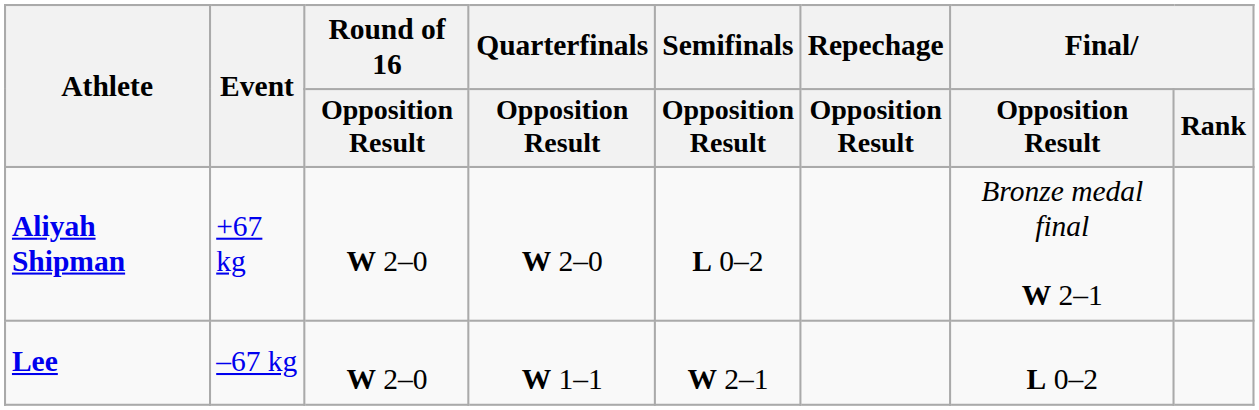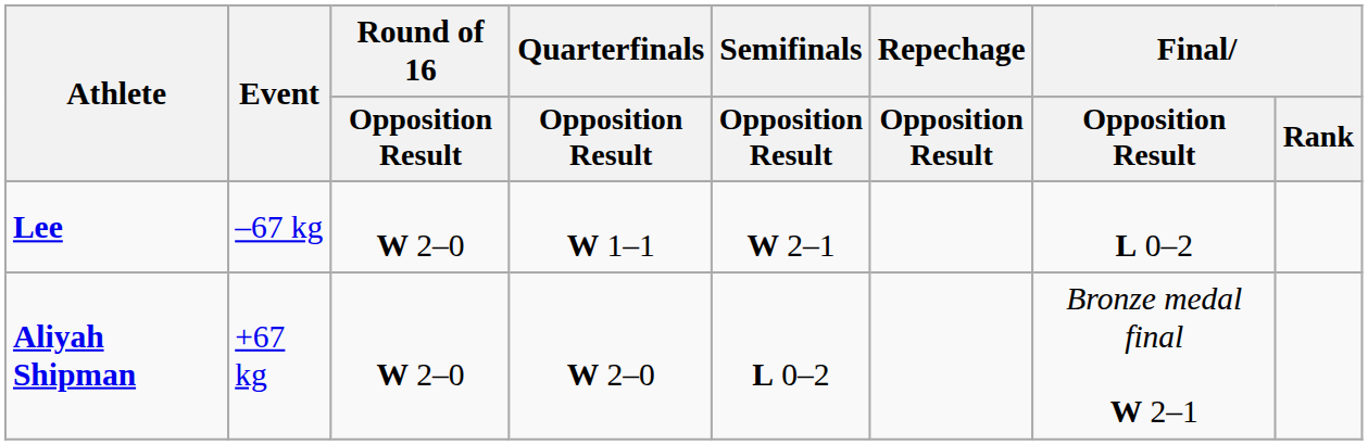 <table class=wikitable style=font-size:90%;text-align:center>
 <tr>
 <th rowspan=2>Athlete</th>
 <th rowspan=2>Event</th>
 <th>Round of 16</th>
 <th>Quarterfinals</th>
 <th>Semifinals</th>
 <th>Repechage</th>
 <th colspan=2>Final/ </th>
 </tr>
 <tr style=font-size:95%>
 <th>Opposition<br>Result</th>
 <th>Opposition<br>Result</th>
 <th>Opposition<br>Result</th>
 <th>Opposition<br>Result</th>
 <th>Opposition<br>Result</th>
 <th>Rank</th>
 </tr>
 <tr align=center>
+<td align=left><strong><a href='#'> Lee</a></strong></td>
+<td align=left><a href='#'>–67 kg</a></td>
+<td><br><strong>W</strong> 2–0</td>
+<td><br><strong>W</strong> 1–1</td>
+<td><br><strong>W</strong> 2–1</td>
+<td></td>
+<td><br><strong>L</strong> 0–2</td>
+<td></td>
+</tr>
+<tr align=center>
 <td align=left><strong><a href='#'>Aliyah Shipman</a></strong></td>
 <td align=left><a href='#'>+67 kg</a></td>
 <td><br><strong>W</strong> 2–0</td>
 <td><br><strong>W</strong> 2–0</td>
 <td><br><strong>L</strong> 0–2</td>
 <td></td>
 <td><em>Bronze medal final</em><br><br><strong>W</strong> 2–1</td>
 <td></td>
 </tr>
-<tr align=center>
-<td align=left><strong><a href='#'> Lee</a></strong></td>
-<td align=left><a href='#'>–67 kg</a></td>
-<td><br><strong>W</strong> 2–0</td>
-<td><br><strong>W</strong> 1–1</td>
-<td><br><strong>W</strong> 2–1</td>
-<td></td>
-<td><br><strong>L</strong> 0–2</td>
-<td></td>
-</tr>
 </table>
